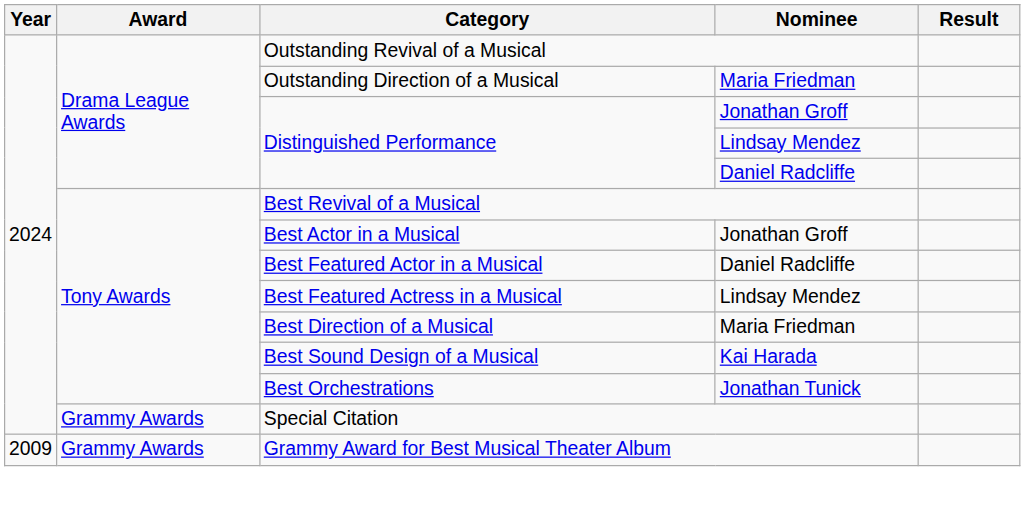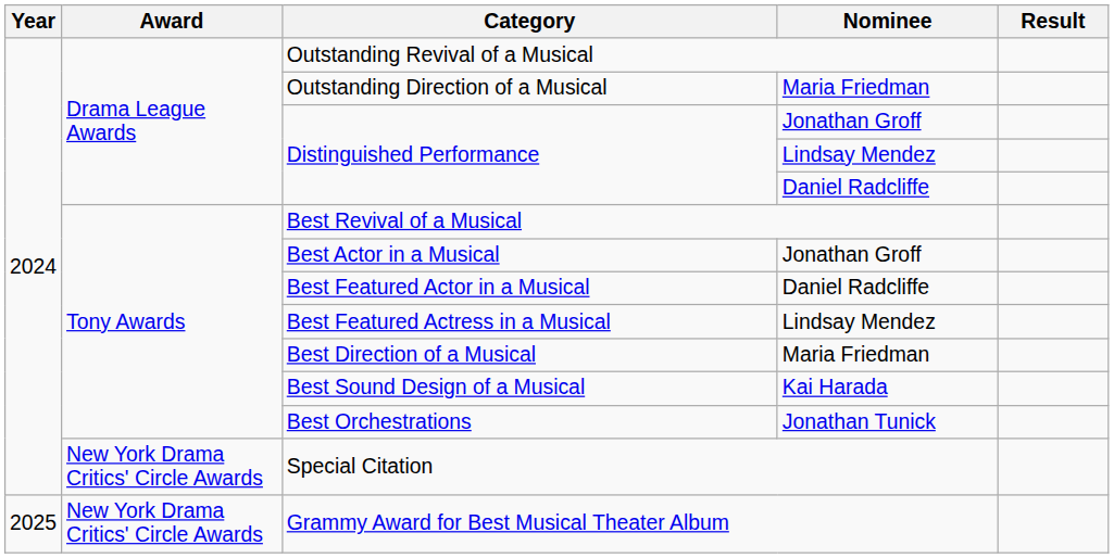 <table class="wikitable" width="95%">
 <tr>
 <th width="5%">Year</th>
 <th width="20%">Award</th>
 <th width="45%">Category</th>
 <th width="20%">Nominee</th>
 <th width="10%">Result</th>
 </tr>
 <tr>
 <td rowspan="13" align="center">2024</td>
 <td rowspan="5"><a href='#'>Drama League Awards</a></td>
 <td colspan="2">Outstanding Revival of a Musical</td>
 <td></td>
 </tr>
 <tr>
 <td>Outstanding Direction of a Musical</td>
 <td><a href='#'>Maria Friedman</a></td>
 <td></td>
 </tr>
 <tr>
 <td rowspan="3"><a href='#'>Distinguished Performance</a></td>
 <td><a href='#'>Jonathan Groff</a></td>
 <td></td>
 </tr>
 <tr>
 <td><a href='#'>Lindsay Mendez</a></td>
 <td></td>
 </tr>
 <tr>
 <td><a href='#'>Daniel Radcliffe</a></td>
 <td></td>
 </tr>
 <tr>
 <td rowspan="7"><a href='#'>Tony Awards</a></td>
 <td colspan="2"><a href='#'>Best Revival of a Musical</a></td>
 <td></td>
 </tr>
 <tr>
 <td><a href='#'>Best Actor in a Musical</a></td>
 <td>Jonathan Groff</td>
 <td></td>
 </tr>
 <tr>
 <td><a href='#'>Best Featured Actor in a Musical</a></td>
 <td>Daniel Radcliffe</td>
 <td></td>
 </tr>
 <tr>
 <td><a href='#'>Best Featured Actress in a Musical</a></td>
 <td>Lindsay Mendez</td>
 <td></td>
 </tr>
 <tr>
 <td><a href='#'>Best Direction of a Musical</a></td>
 <td>Maria Friedman</td>
 <td></td>
 </tr>
 <tr>
 <td><a href='#'>Best Sound Design of a Musical</a></td>
 <td><a href='#'>Kai Harada</a></td>
 <td></td>
 </tr>
 <tr>
 <td><a href='#'>Best Orchestrations</a></td>
 <td><a href='#'>Jonathan Tunick</a></td>
 <td></td>
 </tr>
 <tr>
-<td><a href='#'>Grammy Awards</a></td>
+<td><a href='#'>New York Drama Critics' Circle Awards</a></td>
 <td colspan="2">Special Citation</td>
 <td></td>
 </tr>
 <tr>
-<td>2009</td>
-<td><a href='#'>Grammy Awards</a></td>
+<td>2025</td>
+<td><a href='#'>New York Drama Critics' Circle Awards</a></td>
 <td colspan=2><a href='#'>Grammy Award for Best Musical Theater Album</a></td>
 <td></td>
 </tr>
 </table>
